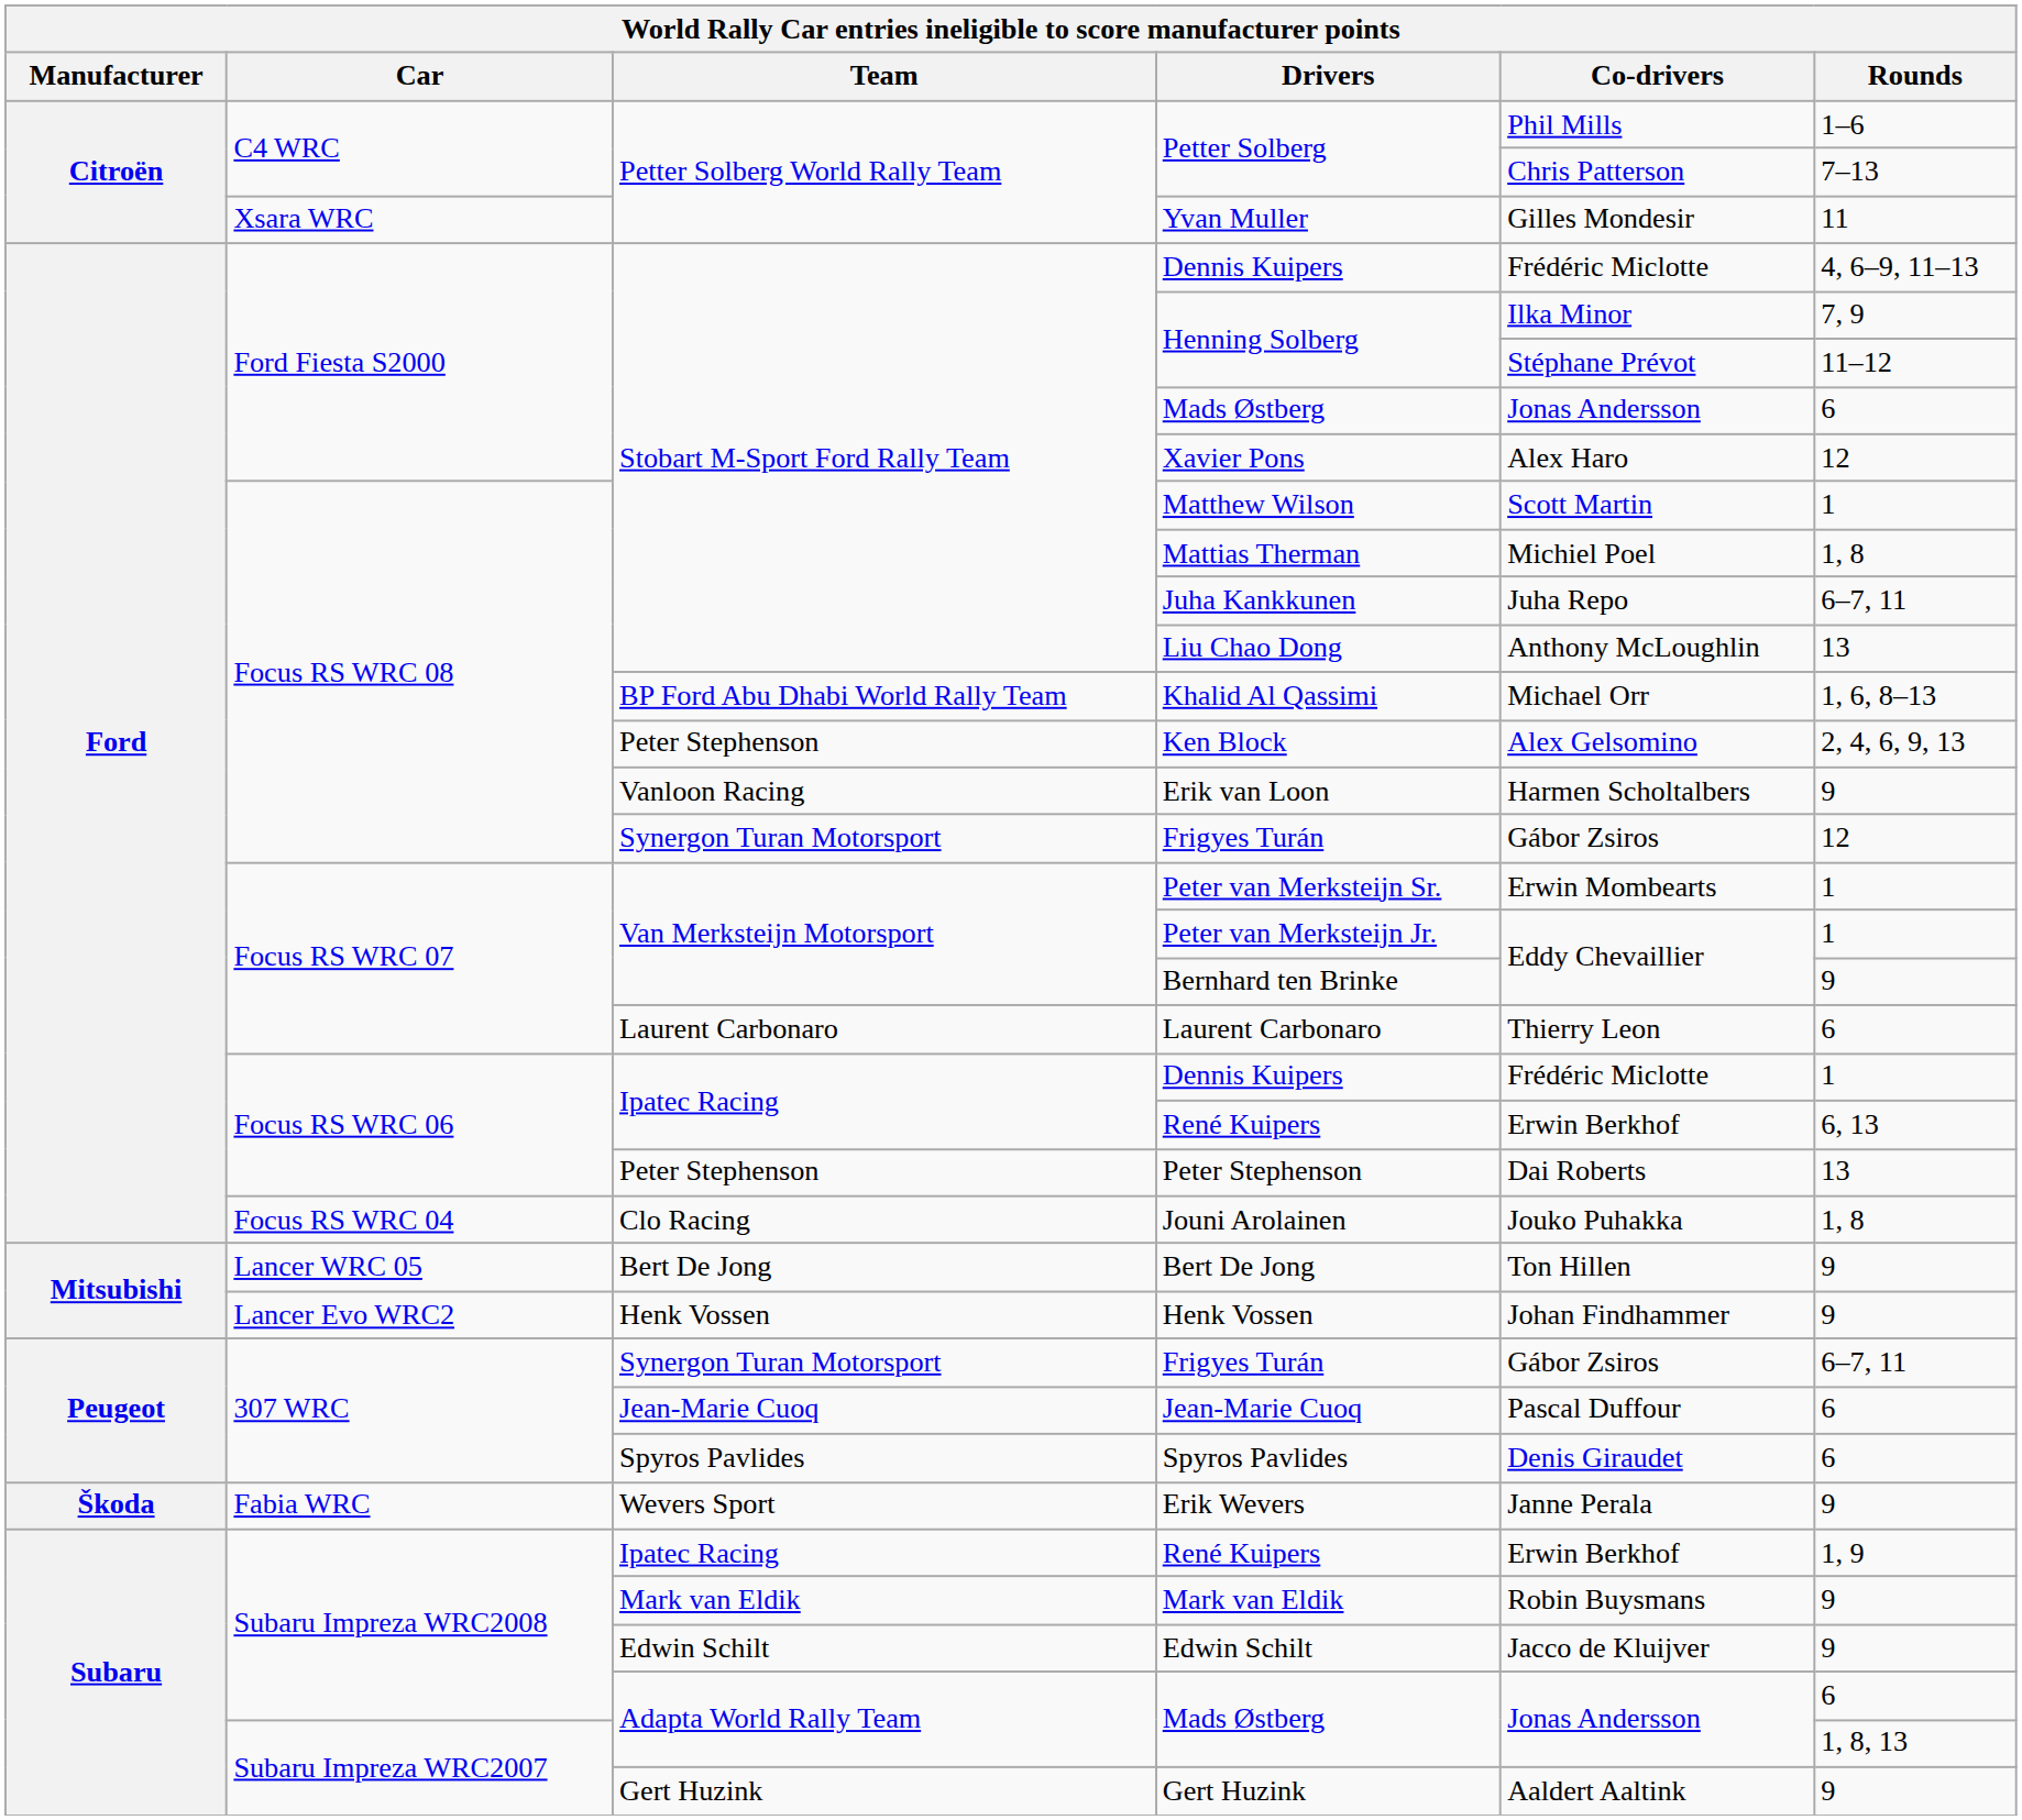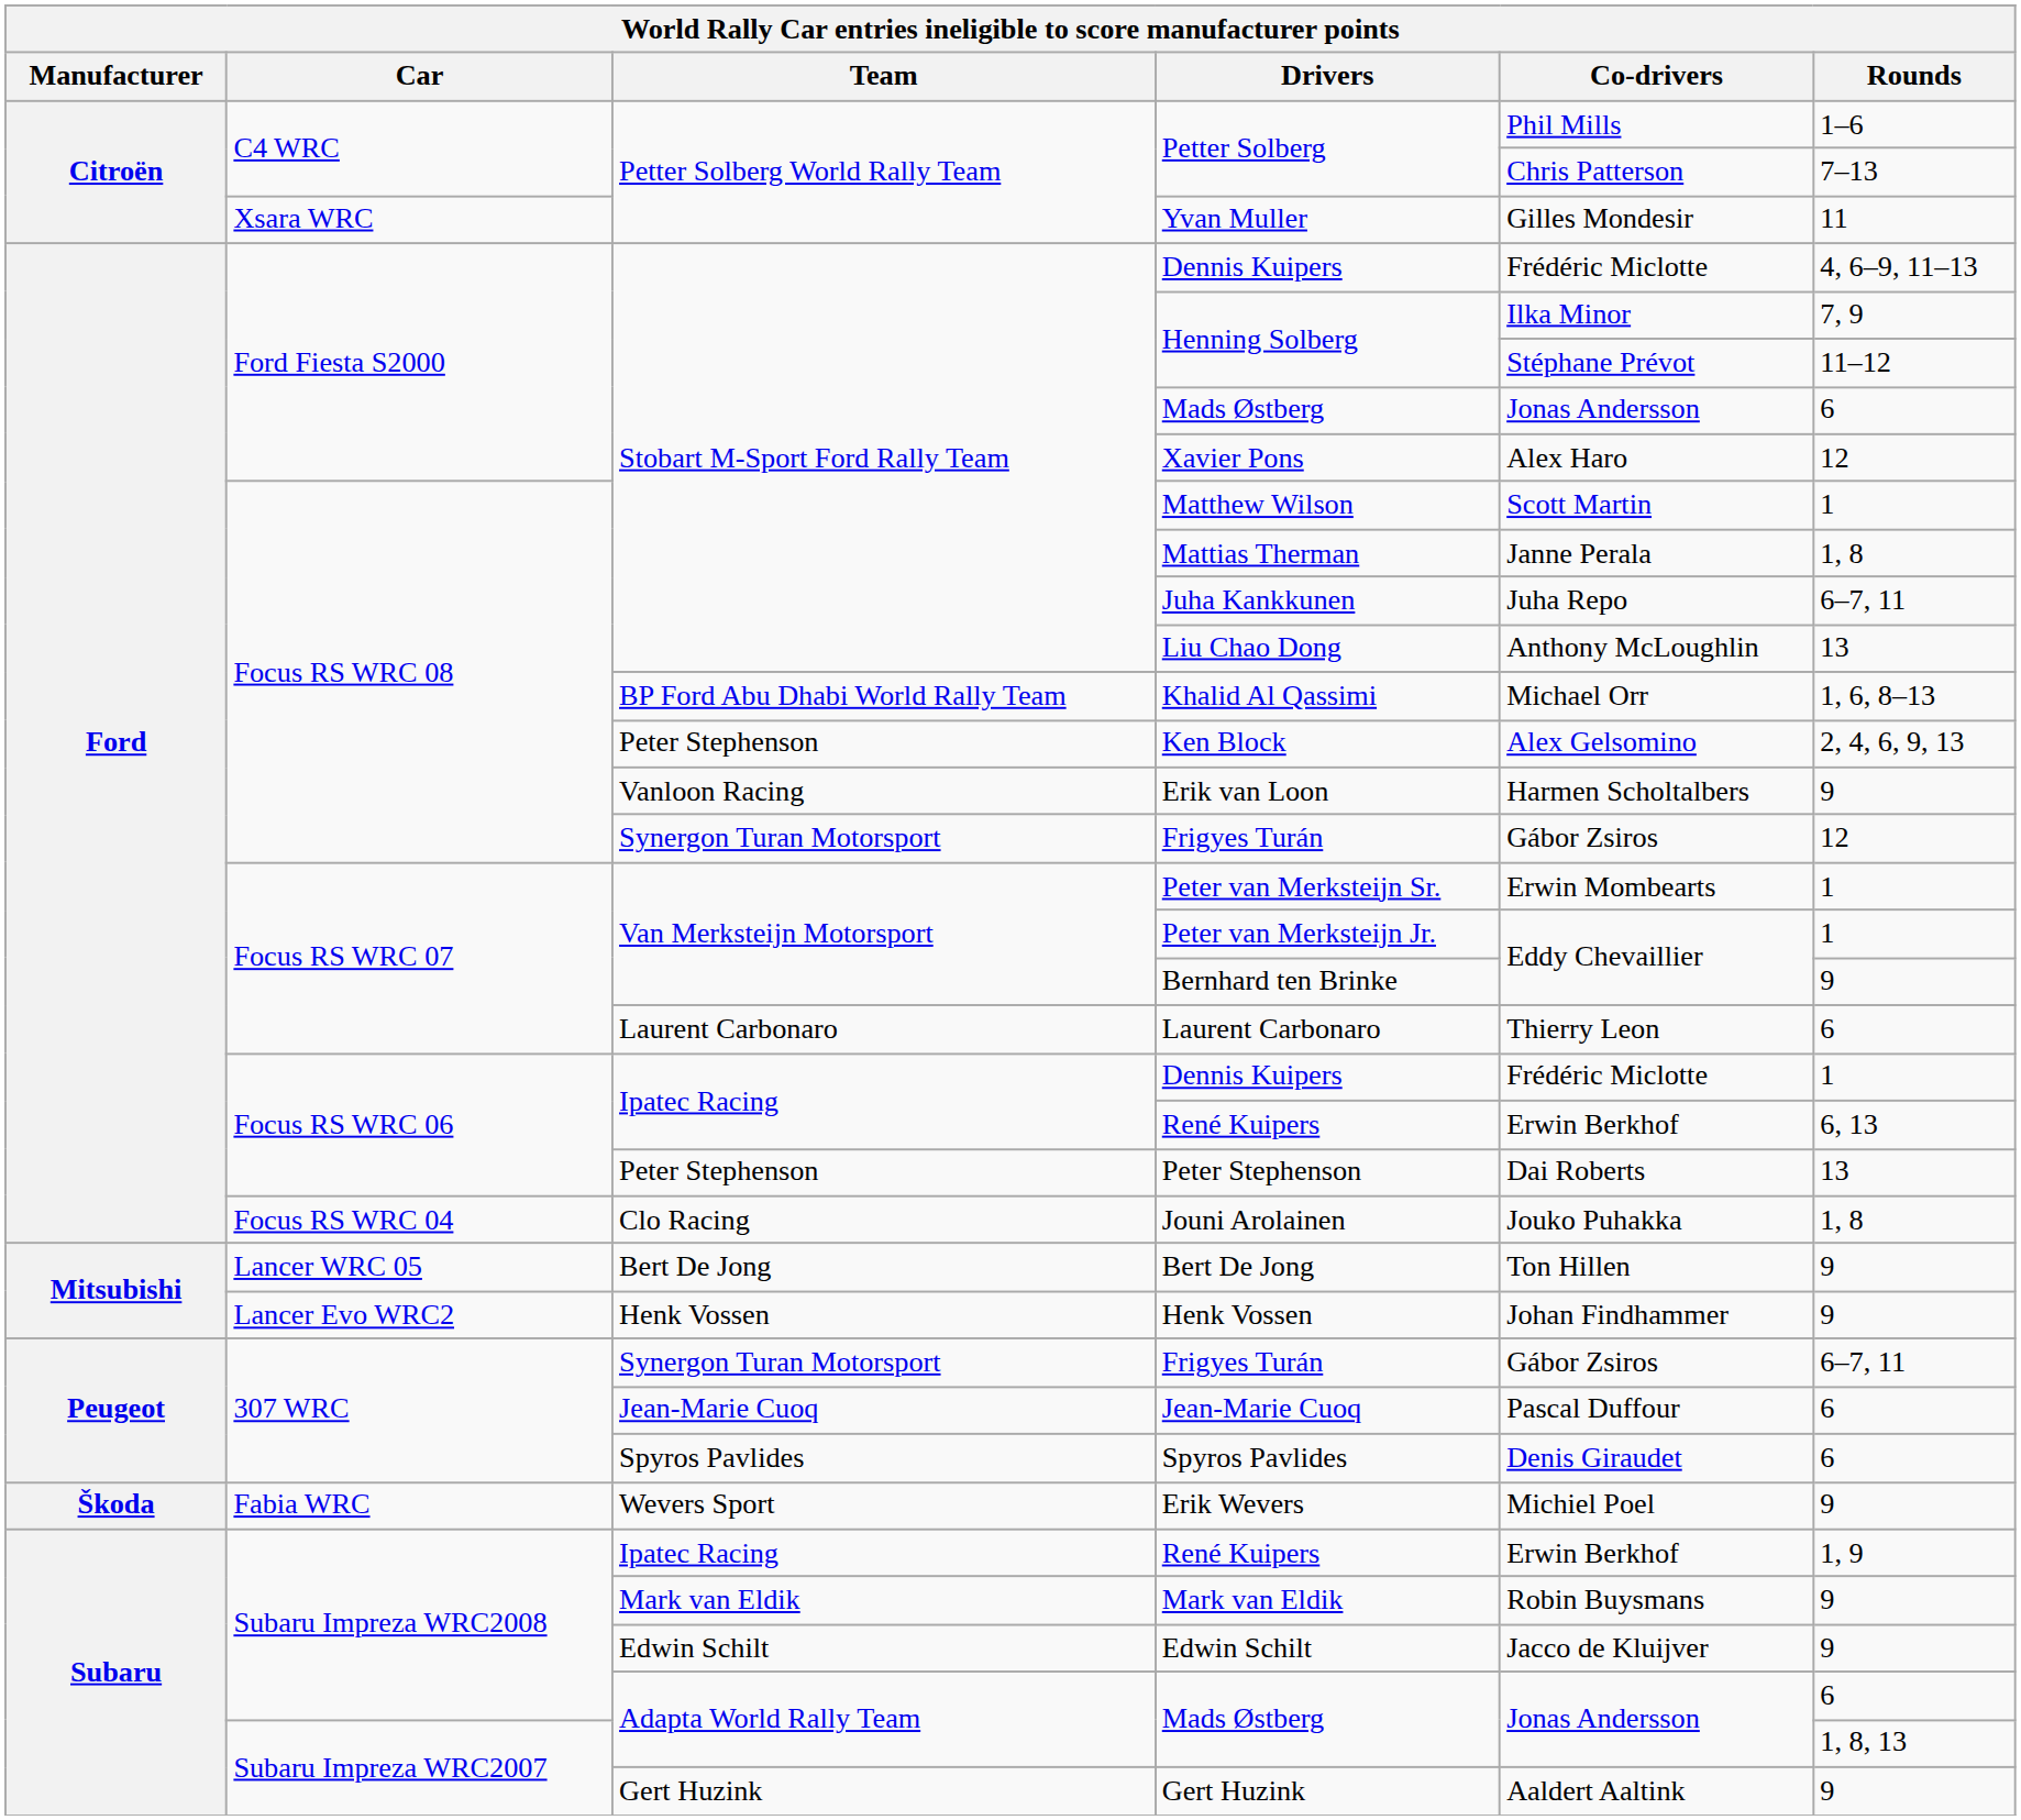 <table class="wikitable" width=75% style="font-size: 85%; max-width: 950px">
 <tr>
 <th colspan=7>World Rally Car entries ineligible to score manufacturer points</th>
 </tr>
 <tr>
 <th>Manufacturer</th>
 <th>Car</th>
 <th>Team</th>
 <th>Drivers</th>
 <th>Co-drivers</th>
 <th>Rounds</th>
 </tr>
 <tr>
 <th rowspan=3><a href='#'>Citroën</a></th>
 <td rowspan=2><a href='#'>C4 WRC</a></td>
 <td rowspan=3 nowrap> <a href='#'>Petter Solberg World Rally Team</a></td>
 <td rowspan="2"> <a href='#'>Petter Solberg</a></td>
 <td> <a href='#'>Phil Mills</a></td>
 <td>1–6</td>
 </tr>
 <tr>
 <td> <a href='#'>Chris Patterson</a></td>
 <td>7–13</td>
 </tr>
 <tr>
 <td nowrap><a href='#'>Xsara WRC</a></td>
 <td> <a href='#'>Yvan Muller</a></td>
 <td> Gilles Mondesir</td>
 <td>11</td>
 </tr>
 <tr>
 <th rowspan=21><a href='#'>Ford</a></th>
 <td rowspan=5><a href='#'>Ford Fiesta S2000</a></td>
 <td rowspan=9 nowrap> <a href='#'>Stobart M-Sport Ford Rally Team</a></td>
 <td> <a href='#'>Dennis Kuipers</a></td>
 <td> Frédéric Miclotte</td>
 <td nowrap>4, 6–9, 11–13</td>
 </tr>
 <tr>
 <td rowspan=2> <a href='#'>Henning Solberg</a></td>
 <td> <a href='#'>Ilka Minor</a></td>
 <td>7, 9</td>
 </tr>
 <tr>
 <td> <a href='#'>Stéphane Prévot</a></td>
 <td>11–12</td>
 </tr>
 <tr>
 <td> <a href='#'>Mads Østberg</a></td>
 <td> <a href='#'>Jonas Andersson</a></td>
 <td>6</td>
 </tr>
 <tr>
 <td> <a href='#'>Xavier Pons</a></td>
 <td> Alex Haro</td>
 <td>12</td>
 </tr>
 <tr>
 <td rowspan=8 nowrap><a href='#'>Focus RS WRC 08</a></td>
 <td> <a href='#'>Matthew Wilson</a></td>
 <td> <a href='#'>Scott Martin</a></td>
 <td>1</td>
 </tr>
 <tr>
 <td> <a href='#'>Mattias Therman</a></td>
-<td> Michiel Poel</td>
+<td> Janne Perala</td>
 <td>1, 8</td>
 </tr>
 <tr>
 <td> <a href='#'>Juha Kankkunen</a></td>
 <td> Juha Repo</td>
 <td>6–7, 11</td>
 </tr>
 <tr>
 <td> <a href='#'>Liu Chao Dong</a></td>
 <td nowrap> Anthony McLoughlin</td>
 <td>13</td>
 </tr>
 <tr>
 <td nowrap> <a href='#'>BP Ford Abu Dhabi World Rally Team</a></td>
 <td nowrap> <a href='#'>Khalid Al Qassimi</a></td>
 <td> Michael Orr</td>
 <td>1, 6, 8–13</td>
 </tr>
 <tr>
 <td> Peter Stephenson</td>
 <td> <a href='#'>Ken Block</a></td>
 <td> <a href='#'>Alex Gelsomino</a></td>
 <td>2, 4, 6, 9, 13</td>
 </tr>
 <tr>
 <td> Vanloon Racing</td>
 <td> Erik van Loon</td>
 <td nowrap> Harmen Scholtalbers</td>
 <td>9</td>
 </tr>
 <tr>
 <td> <a href='#'>Synergon Turan Motorsport</a></td>
 <td> <a href='#'>Frigyes Turán</a></td>
 <td> Gábor Zsiros</td>
 <td>12</td>
 </tr>
 <tr>
 <td rowspan=4><a href='#'>Focus RS WRC 07</a></td>
 <td rowspan=3 nowrap> <a href='#'>Van Merksteijn Motorsport</a></td>
 <td nowrap> <a href='#'>Peter van Merksteijn Sr.</a></td>
 <td> Erwin Mombearts</td>
 <td>1</td>
 </tr>
 <tr>
 <td nowrap> <a href='#'>Peter van Merksteijn Jr.</a></td>
 <td rowspan="2"> Eddy Chevaillier</td>
 <td>1</td>
 </tr>
 <tr>
 <td> Bernhard ten Brinke</td>
 <td>9</td>
 </tr>
 <tr>
 <td> Laurent Carbonaro</td>
 <td> Laurent Carbonaro</td>
 <td> Thierry Leon</td>
 <td>6</td>
 </tr>
 <tr>
 <td rowspan=3><a href='#'>Focus RS WRC 06</a></td>
 <td rowspan=2> <a href='#'>Ipatec Racing</a></td>
 <td> <a href='#'>Dennis Kuipers</a></td>
 <td> Frédéric Miclotte</td>
 <td>1</td>
 </tr>
 <tr>
 <td> <a href='#'>René Kuipers</a></td>
 <td> Erwin Berkhof</td>
 <td>6, 13</td>
 </tr>
 <tr>
 <td> Peter Stephenson</td>
 <td> Peter Stephenson</td>
 <td> Dai Roberts</td>
 <td>13</td>
 </tr>
 <tr>
 <td><a href='#'>Focus RS WRC 04</a></td>
 <td> Clo Racing</td>
 <td> Jouni Arolainen</td>
 <td> Jouko Puhakka</td>
 <td>1, 8</td>
 </tr>
 <tr>
 <th rowspan=2><a href='#'>Mitsubishi</a></th>
 <td><a href='#'>Lancer WRC 05</a></td>
 <td> Bert De Jong</td>
 <td> Bert De Jong</td>
 <td> Ton Hillen</td>
 <td>9</td>
 </tr>
 <tr>
 <td><a href='#'>Lancer Evo WRC2</a></td>
 <td> Henk Vossen</td>
 <td> Henk Vossen</td>
 <td> Johan Findhammer</td>
 <td>9</td>
 </tr>
 <tr>
 <th rowspan=3><a href='#'>Peugeot</a></th>
 <td rowspan=3><a href='#'>307 WRC</a></td>
 <td> <a href='#'>Synergon Turan Motorsport</a></td>
 <td> <a href='#'>Frigyes Turán</a></td>
 <td> Gábor Zsiros</td>
 <td>6–7, 11</td>
 </tr>
 <tr>
 <td> <a href='#'>Jean-Marie Cuoq</a></td>
 <td> <a href='#'>Jean-Marie Cuoq</a></td>
 <td> Pascal Duffour</td>
 <td>6</td>
 </tr>
 <tr>
 <td> Spyros Pavlides</td>
 <td> Spyros Pavlides</td>
 <td> <a href='#'>Denis Giraudet</a></td>
 <td>6</td>
 </tr>
 <tr>
 <th><a href='#'>Škoda</a></th>
 <td><a href='#'>Fabia WRC</a></td>
 <td> Wevers Sport</td>
 <td> Erik Wevers</td>
-<td> Janne Perala</td>
+<td> Michiel Poel</td>
 <td>9</td>
 </tr>
 <tr>
 <th rowspan=6><a href='#'>Subaru</a></th>
 <td rowspan=4 nowrap><a href='#'>Subaru Impreza WRC2008</a></td>
 <td> <a href='#'>Ipatec Racing</a></td>
 <td> <a href='#'>René Kuipers</a></td>
 <td> Erwin Berkhof</td>
 <td>1, 9</td>
 </tr>
 <tr>
 <td> <a href='#'>Mark van Eldik</a></td>
 <td> <a href='#'>Mark van Eldik</a></td>
 <td> Robin Buysmans</td>
 <td>9</td>
 </tr>
 <tr>
 <td> Edwin Schilt</td>
 <td> Edwin Schilt</td>
 <td> Jacco de Kluijver</td>
 <td>9</td>
 </tr>
 <tr>
 <td rowspan=2> <a href='#'>Adapta World Rally Team</a></td>
 <td rowspan=2> <a href='#'>Mads Østberg</a></td>
 <td rowspan=2> <a href='#'>Jonas Andersson</a></td>
 <td>6</td>
 </tr>
 <tr>
 <td rowspan=2><a href='#'>Subaru Impreza WRC2007</a></td>
 <td>1, 8, 13</td>
 </tr>
 <tr>
 <td> Gert Huzink</td>
 <td> Gert Huzink</td>
 <td> Aaldert Aaltink</td>
 <td>9</td>
 </tr>
 <tr>
 </tr>
 </table>
